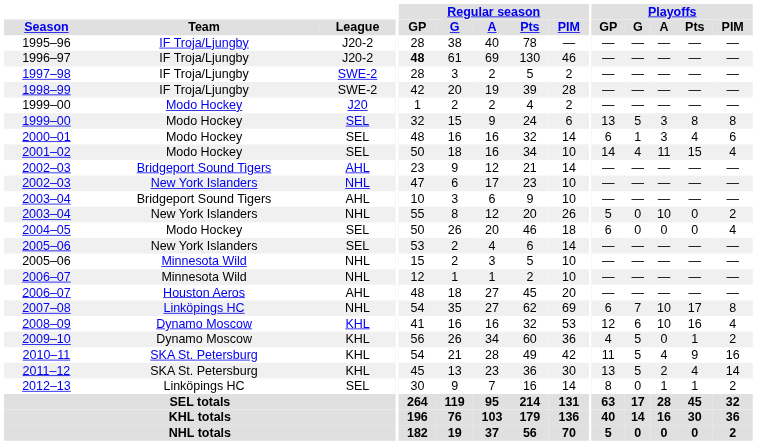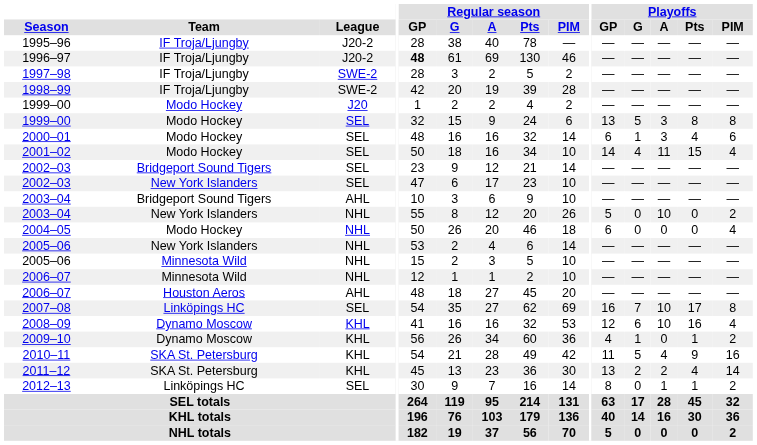 <table border="0" cellpadding="1" cellspacing="0" style="text-align:center; width:60em">
 <tr bgcolor="#e0e0e0">
 <th colspan="3" bgcolor="#ffffff"></th>
 <th rowspan="100" bgcolor="#ffffff"></th>
 <th colspan="5"><a href='#'>Regular season</a></th>
 <th rowspan="100" bgcolor="#ffffff"></th>
 <th colspan="5"><a href='#'>Playoffs</a></th>
 </tr>
 <tr bgcolor="#e0e0e0">
 <th><a href='#'>Season</a></th>
 <th>Team</th>
 <th>League</th>
 <th>GP</th>
 <th><a href='#'>G</a></th>
 <th><a href='#'>A</a></th>
 <th><a href='#'>Pts</a></th>
 <th><a href='#'>PIM</a></th>
 <th>GP</th>
 <th>G</th>
 <th>A</th>
 <th>Pts</th>
 <th>PIM</th>
 </tr>
 <tr>
 <td>1995–96</td>
 <td><a href='#'>IF Troja/Ljungby</a></td>
 <td>J20-2</td>
 <td>28</td>
 <td>38</td>
 <td>40</td>
 <td>78</td>
 <td>—</td>
 <td>—</td>
 <td>—</td>
 <td>—</td>
 <td>—</td>
 <td>—</td>
 </tr>
 <tr bgcolor="#f0f0f0">
 <td>1996–97</td>
 <td>IF Troja/Ljungby</td>
 <td>J20-2</td>
 <td><strong>48</strong></td>
 <td>61</td>
 <td>69</td>
 <td>130</td>
 <td>46</td>
 <td>—</td>
 <td>—</td>
 <td>—</td>
 <td>—</td>
 <td>—</td>
 </tr>
 <tr>
 <td><a href='#'>1997–98</a></td>
 <td>IF Troja/Ljungby</td>
 <td><a href='#'>SWE-2</a></td>
 <td>28</td>
 <td>3</td>
 <td>2</td>
 <td>5</td>
 <td>2</td>
 <td>—</td>
 <td>—</td>
 <td>—</td>
 <td>—</td>
 <td>—</td>
 </tr>
 <tr bgcolor="#f0f0f0">
 <td><a href='#'>1998–99</a></td>
 <td>IF Troja/Ljungby</td>
 <td>SWE-2</td>
 <td>42</td>
 <td>20</td>
 <td>19</td>
 <td>39</td>
 <td>28</td>
 <td>—</td>
 <td>—</td>
 <td>—</td>
 <td>—</td>
 <td>—</td>
 </tr>
 <tr>
 <td>1999–00</td>
 <td><a href='#'>Modo Hockey</a></td>
 <td><a href='#'>J20</a></td>
 <td>1</td>
 <td>2</td>
 <td>2</td>
 <td>4</td>
 <td>2</td>
 <td>—</td>
 <td>—</td>
 <td>—</td>
 <td>—</td>
 <td>—</td>
 </tr>
 <tr bgcolor="#f0f0f0">
 <td><a href='#'>1999–00</a></td>
 <td>Modo Hockey</td>
 <td><a href='#'>SEL</a></td>
 <td>32</td>
 <td>15</td>
 <td>9</td>
 <td>24</td>
 <td>6</td>
 <td>13</td>
 <td>5</td>
 <td>3</td>
 <td>8</td>
 <td>8</td>
 </tr>
 <tr>
 <td><a href='#'>2000–01</a></td>
 <td>Modo Hockey</td>
 <td>SEL</td>
 <td>48</td>
 <td>16</td>
 <td>16</td>
 <td>32</td>
 <td>14</td>
 <td>6</td>
 <td>1</td>
 <td>3</td>
 <td>4</td>
 <td>6</td>
 </tr>
 <tr bgcolor="#f0f0f0">
 <td><a href='#'>2001–02</a></td>
 <td>Modo Hockey</td>
 <td>SEL</td>
 <td>50</td>
 <td>18</td>
 <td>16</td>
 <td>34</td>
 <td>10</td>
 <td>14</td>
 <td>4</td>
 <td>11</td>
 <td>15</td>
 <td>4</td>
 </tr>
 <tr>
 <td><a href='#'>2002–03</a></td>
 <td><a href='#'>Bridgeport Sound Tigers</a></td>
-<td><a href='#'>AHL</a></td>
+<td>SEL</td>
 <td>23</td>
 <td>9</td>
 <td>12</td>
 <td>21</td>
 <td>14</td>
 <td>—</td>
 <td>—</td>
 <td>—</td>
 <td>—</td>
 <td>—</td>
 </tr>
 <tr bgcolor="#f0f0f0">
 <td><a href='#'>2002–03</a></td>
 <td><a href='#'>New York Islanders</a></td>
-<td><a href='#'>NHL</a></td>
+<td>SEL</td>
 <td>47</td>
 <td>6</td>
 <td>17</td>
 <td>23</td>
 <td>10</td>
 <td>—</td>
 <td>—</td>
 <td>—</td>
 <td>—</td>
 <td>—</td>
 </tr>
 <tr>
 <td><a href='#'>2003–04</a></td>
 <td>Bridgeport Sound Tigers</td>
 <td>AHL</td>
 <td>10</td>
 <td>3</td>
 <td>6</td>
 <td>9</td>
 <td>10</td>
 <td>—</td>
 <td>—</td>
 <td>—</td>
 <td>—</td>
 <td>—</td>
 </tr>
 <tr bgcolor="#f0f0f0">
 <td><a href='#'>2003–04</a></td>
 <td>New York Islanders</td>
 <td>NHL</td>
 <td>55</td>
 <td>8</td>
 <td>12</td>
 <td>20</td>
 <td>26</td>
 <td>5</td>
 <td>0</td>
 <td>10</td>
 <td>0</td>
 <td>2</td>
 </tr>
 <tr>
 <td><a href='#'>2004–05</a></td>
 <td>Modo Hockey</td>
-<td>SEL</td>
+<td><a href='#'>NHL</a></td>
 <td>50</td>
 <td>26</td>
 <td>20</td>
 <td>46</td>
 <td>18</td>
 <td>6</td>
 <td>0</td>
 <td>0</td>
 <td>0</td>
 <td>4</td>
 </tr>
 <tr bgcolor="#f0f0f0">
 <td><a href='#'>2005–06</a></td>
 <td>New York Islanders</td>
-<td>SEL</td>
+<td>NHL</td>
 <td>53</td>
 <td>2</td>
 <td>4</td>
 <td>6</td>
 <td>14</td>
 <td>—</td>
 <td>—</td>
 <td>—</td>
 <td>—</td>
 <td>—</td>
 </tr>
 <tr>
 <td>2005–06</td>
 <td><a href='#'>Minnesota Wild</a></td>
 <td>NHL</td>
 <td>15</td>
 <td>2</td>
 <td>3</td>
 <td>5</td>
 <td>10</td>
 <td>—</td>
 <td>—</td>
 <td>—</td>
 <td>—</td>
 <td>—</td>
 </tr>
 <tr bgcolor="#f0f0f0">
 <td><a href='#'>2006–07</a></td>
 <td>Minnesota Wild</td>
 <td>NHL</td>
 <td>12</td>
 <td>1</td>
 <td>1</td>
 <td>2</td>
 <td>10</td>
 <td>—</td>
 <td>—</td>
 <td>—</td>
 <td>—</td>
 <td>—</td>
 </tr>
 <tr>
 <td><a href='#'>2006–07</a></td>
 <td><a href='#'>Houston Aeros</a></td>
 <td>AHL</td>
 <td>48</td>
 <td>18</td>
 <td>27</td>
 <td>45</td>
 <td>20</td>
 <td>—</td>
 <td>—</td>
 <td>—</td>
 <td>—</td>
 <td>—</td>
 </tr>
 <tr bgcolor="#f0f0f0">
 <td><a href='#'>2007–08</a></td>
 <td><a href='#'>Linköpings HC</a></td>
-<td>NHL</td>
+<td>SEL</td>
 <td>54</td>
 <td>35</td>
 <td>27</td>
 <td>62</td>
 <td>69</td>
-<td>6</td>
+<td>16</td>
 <td>7</td>
 <td>10</td>
 <td>17</td>
 <td>8</td>
 </tr>
 <tr>
 <td><a href='#'>2008–09</a></td>
 <td><a href='#'>Dynamo Moscow</a></td>
 <td><a href='#'>KHL</a></td>
 <td>41</td>
 <td>16</td>
 <td>16</td>
 <td>32</td>
 <td>53</td>
 <td>12</td>
 <td>6</td>
 <td>10</td>
 <td>16</td>
 <td>4</td>
 </tr>
 <tr bgcolor="#f0f0f0">
 <td><a href='#'>2009–10</a></td>
 <td>Dynamo Moscow</td>
 <td>KHL</td>
 <td>56</td>
 <td>26</td>
 <td>34</td>
 <td>60</td>
 <td>36</td>
 <td>4</td>
-<td>5</td>
+<td>1</td>
 <td>0</td>
 <td>1</td>
 <td>2</td>
 </tr>
 <tr>
 <td><a href='#'>2010–11</a></td>
 <td><a href='#'>SKA St. Petersburg</a></td>
 <td>KHL</td>
 <td>54</td>
 <td>21</td>
 <td>28</td>
 <td>49</td>
 <td>42</td>
 <td>11</td>
 <td>5</td>
 <td>4</td>
 <td>9</td>
 <td>16</td>
 </tr>
 <tr bgcolor="#f0f0f0">
 <td><a href='#'>2011–12</a></td>
 <td>SKA St. Petersburg</td>
 <td>KHL</td>
 <td>45</td>
 <td>13</td>
 <td>23</td>
 <td>36</td>
 <td>30</td>
 <td>13</td>
-<td>5</td>
+<td>2</td>
 <td>2</td>
 <td>4</td>
 <td>14</td>
 </tr>
 <tr>
 <td><a href='#'>2012–13</a></td>
 <td>Linköpings HC</td>
 <td>SEL</td>
 <td>30</td>
 <td>9</td>
 <td>7</td>
 <td>16</td>
 <td>14</td>
 <td>8</td>
 <td>0</td>
 <td>1</td>
 <td>1</td>
 <td>2</td>
 </tr>
 <tr bgcolor="#e0e0e0">
 <th colspan="3">SEL totals</th>
 <th>264</th>
 <th>119</th>
 <th>95</th>
 <th>214</th>
 <th>131</th>
 <th>63</th>
 <th>17</th>
 <th>28</th>
 <th>45</th>
 <th>32</th>
 </tr>
 <tr bgcolor="#e0e0e0">
 <th colspan="3">KHL totals</th>
 <th>196</th>
 <th>76</th>
 <th>103</th>
 <th>179</th>
 <th>136</th>
 <th>40</th>
 <th>14</th>
 <th>16</th>
 <th>30</th>
 <th>36</th>
 </tr>
 <tr bgcolor="#e0e0e0">
 <th colspan="3">NHL totals</th>
 <th>182</th>
 <th>19</th>
 <th>37</th>
 <th>56</th>
 <th>70</th>
 <th>5</th>
 <th>0</th>
 <th>0</th>
 <th>0</th>
 <th>2</th>
 </tr>
 </table>
